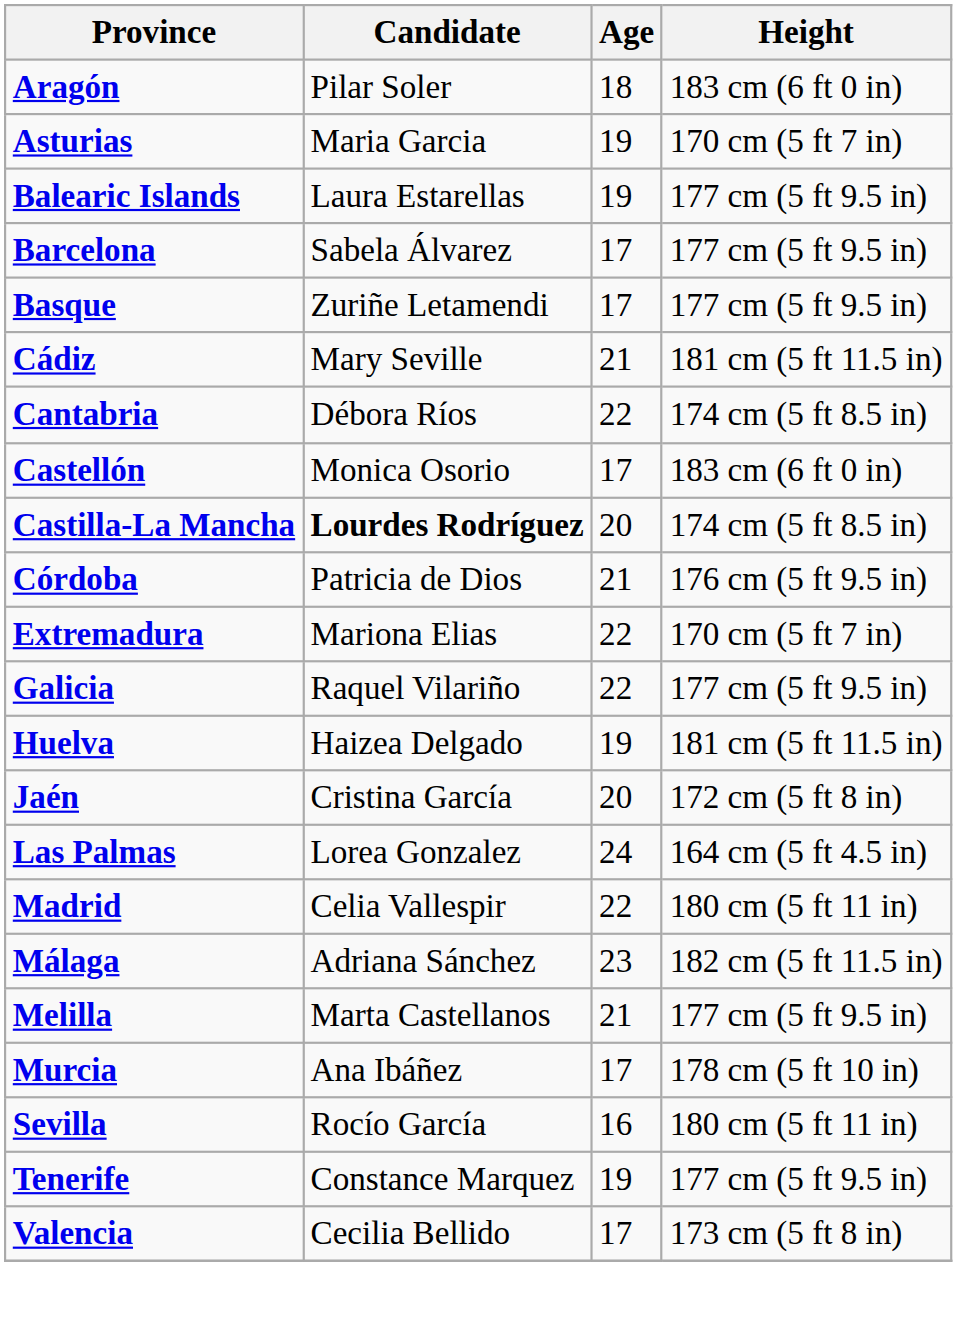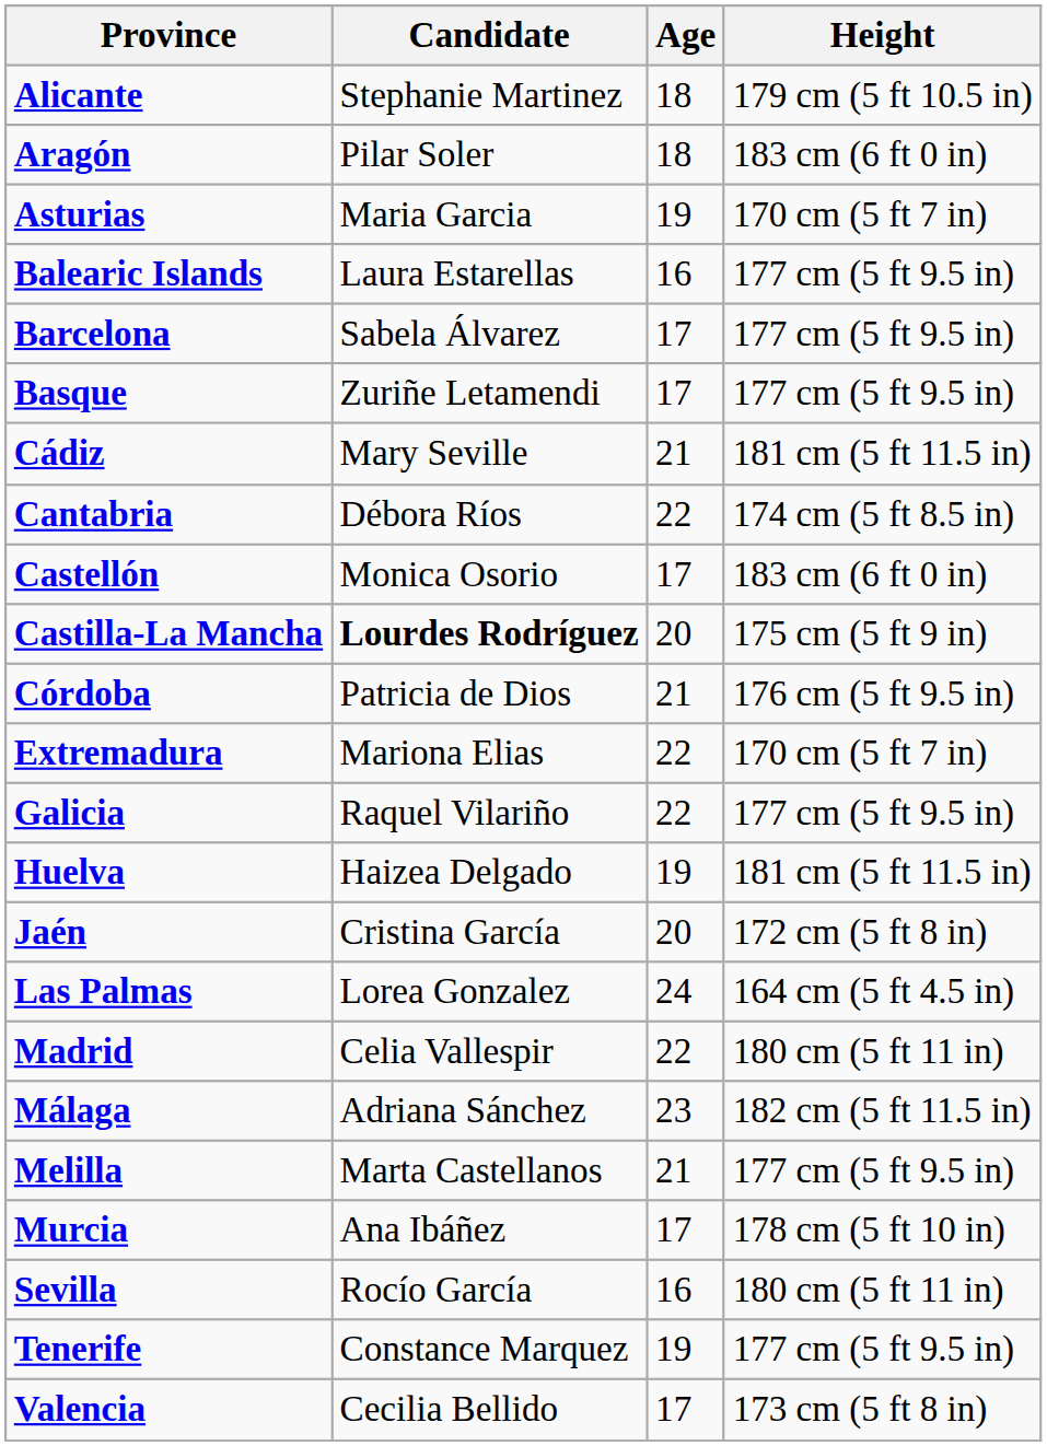 <table class="wikitable sortable" style="font-size: 95%;">
 <tr>
 <th>Province</th>
 <th>Candidate</th>
 <th>Age</th>
 <th>Height</th>
+</tr>
+<tr>
+<td> <strong><a href='#'>Alicante</a></strong></td>
+<td>Stephanie Martinez</td>
+<td>18</td>
+<td>179 cm (5 ft 10.5 in)</td>
 </tr>
 <tr>
 <td> <strong><a href='#'>Aragón</a></strong></td>
 <td>Pilar Soler</td>
 <td>18</td>
 <td>183 cm (6 ft 0 in)</td>
 </tr>
 <tr>
 <td> <strong><a href='#'>Asturias</a></strong></td>
 <td>Maria Garcia</td>
 <td>19</td>
 <td>170 cm (5 ft 7 in)</td>
 </tr>
 <tr>
 <td> <strong><a href='#'>Balearic Islands</a></strong></td>
 <td>Laura Estarellas</td>
-<td>19</td>
+<td>16</td>
 <td>177 cm (5 ft 9.5 in)</td>
 </tr>
 <tr>
 <td> <strong><a href='#'>Barcelona</a></strong></td>
 <td>Sabela Álvarez</td>
 <td>17</td>
 <td>177 cm (5 ft 9.5 in)</td>
 </tr>
 <tr>
 <td> <strong><a href='#'>Basque</a></strong></td>
 <td>Zuriñe Letamendi</td>
 <td>17</td>
 <td>177 cm (5 ft 9.5 in)</td>
 </tr>
 <tr>
 <td> <strong><a href='#'>Cádiz</a></strong></td>
 <td>Mary Seville</td>
 <td>21</td>
 <td>181 cm (5 ft 11.5 in)</td>
 </tr>
 <tr>
 <td> <strong><a href='#'>Cantabria</a></strong></td>
 <td>Débora Ríos</td>
 <td>22</td>
 <td>174 cm (5 ft 8.5 in)</td>
 </tr>
 <tr>
 <td> <strong><a href='#'>Castellón</a></strong></td>
 <td>Monica Osorio</td>
 <td>17</td>
 <td>183 cm (6 ft 0 in)</td>
 </tr>
 <tr>
 <td> <strong><a href='#'>Castilla-La Mancha</a></strong></td>
 <td><strong>Lourdes Rodríguez</strong></td>
 <td>20</td>
-<td>174 cm (5 ft 8.5 in)</td>
+<td>175 cm (5 ft 9 in)</td>
 </tr>
 <tr>
 <td> <strong><a href='#'>Córdoba</a></strong></td>
 <td>Patricia de Dios</td>
 <td>21</td>
 <td>176 cm (5 ft  9.5 in)</td>
 </tr>
 <tr>
 <td> <strong><a href='#'>Extremadura</a></strong></td>
 <td>Mariona Elias</td>
 <td>22</td>
 <td>170 cm (5 ft 7 in)</td>
 </tr>
 <tr>
 <td> <strong><a href='#'>Galicia</a></strong></td>
 <td>Raquel Vilariño</td>
 <td>22</td>
 <td>177 cm (5 ft 9.5 in)</td>
 </tr>
 <tr>
 <td> <strong><a href='#'>Huelva</a></strong></td>
 <td>Haizea Delgado</td>
 <td>19</td>
 <td>181 cm (5 ft 11.5 in)</td>
 </tr>
 <tr>
 <td> <strong><a href='#'>Jaén</a></strong></td>
 <td>Cristina García</td>
 <td>20</td>
 <td>172 cm (5 ft 8 in)</td>
 </tr>
 <tr>
 <td> <strong><a href='#'>Las Palmas</a></strong></td>
 <td>Lorea Gonzalez</td>
 <td>24</td>
 <td>164 cm (5 ft 4.5 in)</td>
 </tr>
 <tr>
 <td> <strong><a href='#'>Madrid</a></strong></td>
 <td>Celia Vallespir</td>
 <td>22</td>
 <td>180 cm  (5 ft 11 in)</td>
 </tr>
 <tr>
 <td> <strong><a href='#'>Málaga</a></strong></td>
 <td>Adriana Sánchez</td>
 <td>23</td>
 <td>182 cm (5 ft 11.5 in)</td>
 </tr>
 <tr>
 <td> <strong><a href='#'>Melilla</a></strong></td>
 <td>Marta Castellanos</td>
 <td>21</td>
 <td>177 cm (5 ft 9.5 in)</td>
 </tr>
 <tr>
 <td> <strong><a href='#'>Murcia</a></strong></td>
 <td>Ana Ibáñez</td>
 <td>17</td>
 <td>178 cm (5 ft 10 in)</td>
 </tr>
 <tr>
 <td> <strong><a href='#'>Sevilla</a></strong></td>
 <td>Rocío García</td>
 <td>16</td>
 <td>180 cm (5 ft 11 in)</td>
 </tr>
 <tr>
 <td> <strong><a href='#'>Tenerife</a></strong></td>
 <td>Constance Marquez</td>
 <td>19</td>
 <td>177 cm (5 ft 9.5 in)</td>
 </tr>
 <tr>
 <td> <strong><a href='#'>Valencia</a></strong></td>
 <td>Cecilia Bellido</td>
 <td>17</td>
 <td>173 cm (5 ft 8 in)</td>
 </tr>
 <tr>
 </tr>
 </table>
